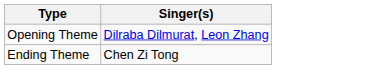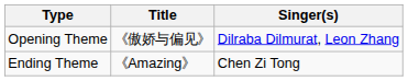 <table class="wikitable">
 <tr>
 <th>Type</th>
+<th>Title</th>
 <th>Singer(s)</th>
 </tr>
 <tr>
 <td>Opening Theme</td>
+<td>《傲娇与偏见》</td>
 <td><a href='#'>Dilraba Dilmurat</a>, <a href='#'>Leon Zhang</a></td>
 </tr>
 <tr>
 <td>Ending Theme</td>
+<td>《Amazing》</td>
 <td>Chen Zi Tong</td>
 </tr>
 </table>
